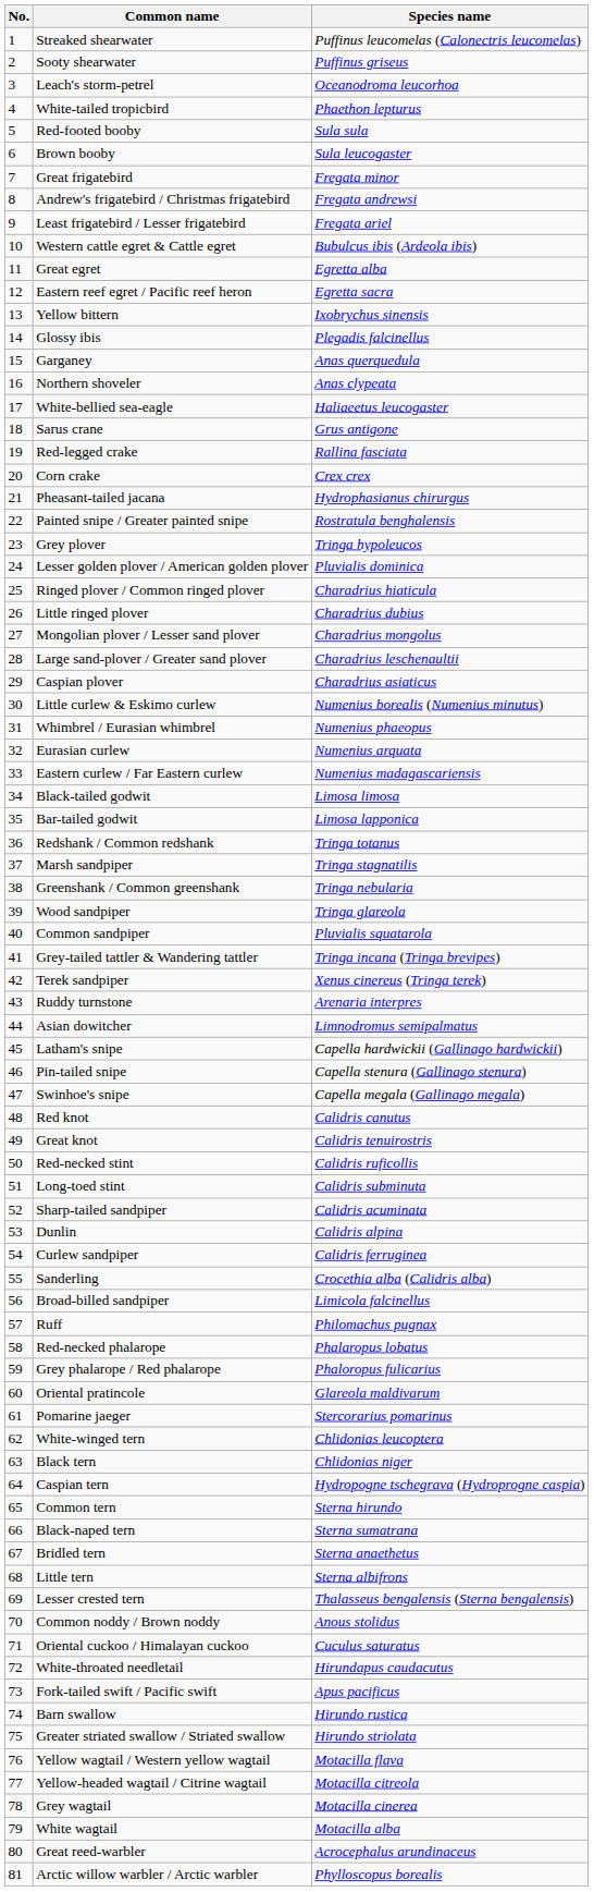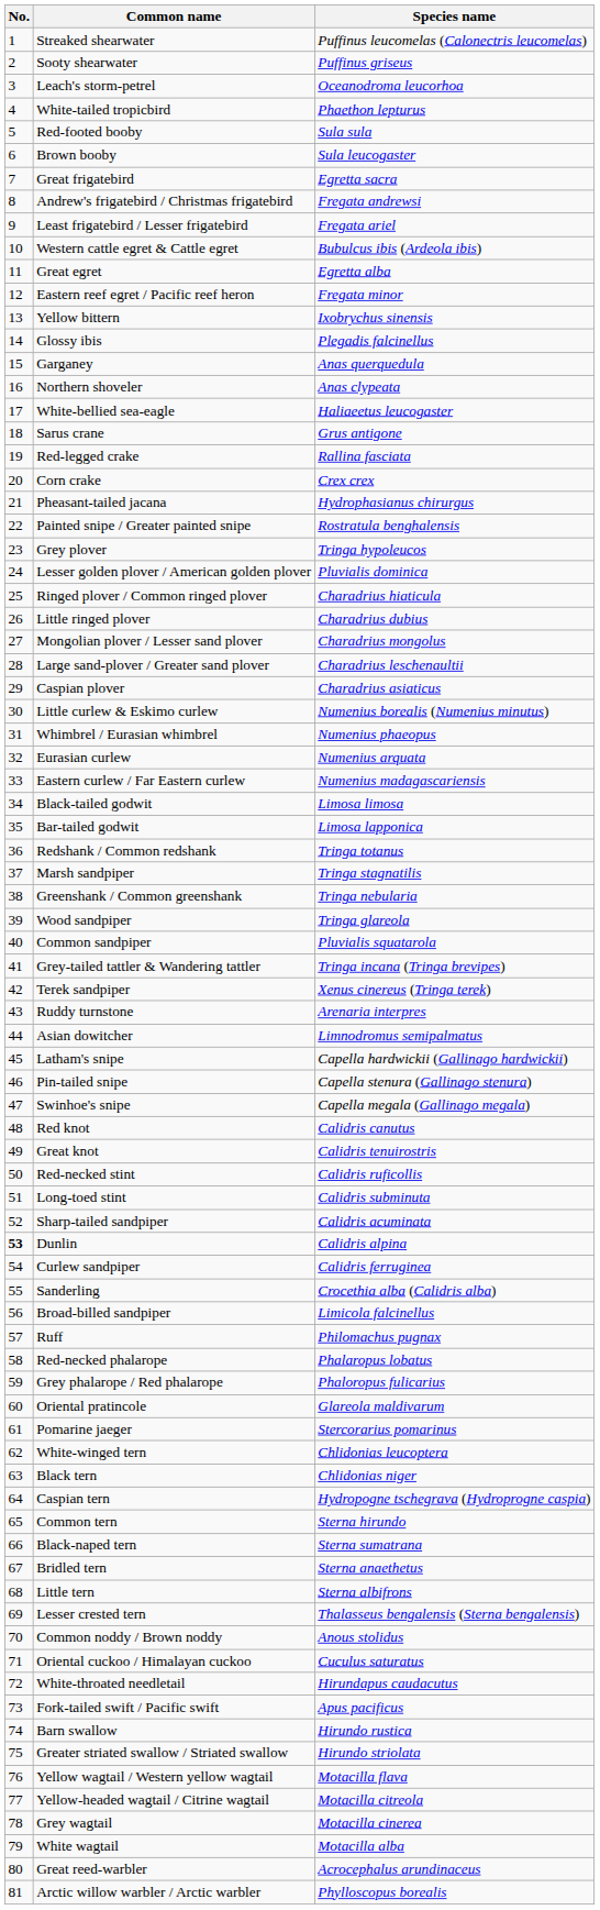 <table class="wikitable">
 <tr>
 <th>No.</th>
 <th>Common name</th>
 <th>Species name</th>
 </tr>
 <tr>
 <td>1</td>
 <td>Streaked shearwater</td>
 <td><em>Puffinus leucomelas</em> (<em><a href='#'>Calonectris leucomelas</a></em>)</td>
 </tr>
 <tr>
 <td>2</td>
 <td>Sooty shearwater</td>
 <td><em><a href='#'>Puffinus griseus</a></em></td>
 </tr>
 <tr>
 <td>3</td>
 <td>Leach's storm-petrel</td>
 <td><em><a href='#'>Oceanodroma leucorhoa</a></em></td>
 </tr>
 <tr>
 <td>4</td>
 <td>White-tailed tropicbird</td>
 <td><em><a href='#'>Phaethon lepturus</a></em></td>
 </tr>
 <tr>
 <td>5</td>
 <td>Red-footed booby</td>
 <td><em><a href='#'>Sula sula</a></em></td>
 </tr>
 <tr>
 <td>6</td>
 <td>Brown booby</td>
 <td><em><a href='#'>Sula leucogaster</a></em></td>
 </tr>
 <tr>
 <td>7</td>
 <td>Great frigatebird</td>
-<td><em><a href='#'>Fregata minor</a></em></td>
+<td><em><a href='#'>Egretta sacra</a></em></td>
 </tr>
 <tr>
 <td>8</td>
 <td>Andrew's frigatebird / Christmas frigatebird</td>
 <td><em><a href='#'>Fregata andrewsi</a></em></td>
 </tr>
 <tr>
 <td>9</td>
 <td>Least frigatebird / Lesser frigatebird</td>
 <td><em><a href='#'>Fregata ariel</a></em></td>
 </tr>
 <tr>
 <td>10</td>
 <td>Western cattle egret & Cattle egret</td>
 <td><em><a href='#'>Bubulcus ibis</a></em> (<em><a href='#'>Ardeola ibis</a></em>)</td>
 </tr>
 <tr>
 <td>11</td>
 <td>Great egret</td>
 <td><em><a href='#'>Egretta alba</a></em></td>
 </tr>
 <tr>
 <td>12</td>
 <td>Eastern reef egret / Pacific reef heron</td>
-<td><em><a href='#'>Egretta sacra</a></em></td>
+<td><em><a href='#'>Fregata minor</a></em></td>
 </tr>
 <tr>
 <td>13</td>
 <td>Yellow bittern</td>
 <td><em><a href='#'>Ixobrychus sinensis</a></em></td>
 </tr>
 <tr>
 <td>14</td>
 <td>Glossy ibis</td>
 <td><em><a href='#'>Plegadis falcinellus</a></em></td>
 </tr>
 <tr>
 <td>15</td>
 <td>Garganey</td>
 <td><em><a href='#'>Anas querquedula</a></em></td>
 </tr>
 <tr>
 <td>16</td>
 <td>Northern shoveler</td>
 <td><em><a href='#'>Anas clypeata</a></em></td>
 </tr>
 <tr>
 <td>17</td>
 <td>White-bellied sea-eagle</td>
 <td><em><a href='#'>Haliaeetus leucogaster</a></em></td>
 </tr>
 <tr>
 <td>18</td>
 <td>Sarus crane</td>
 <td><em><a href='#'>Grus antigone</a></em></td>
 </tr>
 <tr>
 <td>19</td>
 <td>Red-legged crake</td>
 <td><em><a href='#'>Rallina fasciata</a></em></td>
 </tr>
 <tr>
 <td>20</td>
 <td>Corn crake</td>
 <td><em><a href='#'>Crex crex</a></em></td>
 </tr>
 <tr>
 <td>21</td>
 <td>Pheasant-tailed jacana</td>
 <td><em><a href='#'>Hydrophasianus chirurgus</a></em></td>
 </tr>
 <tr>
 <td>22</td>
 <td>Painted snipe / Greater painted snipe</td>
 <td><em><a href='#'>Rostratula benghalensis</a></em></td>
 </tr>
 <tr>
 <td>23</td>
 <td>Grey plover</td>
 <td><em><a href='#'>Tringa hypoleucos</a></em></td>
 </tr>
 <tr>
 <td>24</td>
 <td>Lesser golden plover / American golden plover</td>
 <td><em><a href='#'>Pluvialis dominica</a></em></td>
 </tr>
 <tr>
 <td>25</td>
 <td>Ringed plover / Common ringed plover</td>
 <td><em><a href='#'>Charadrius hiaticula</a></em></td>
 </tr>
 <tr>
 <td>26</td>
 <td>Little ringed plover</td>
 <td><em><a href='#'>Charadrius dubius</a></em></td>
 </tr>
 <tr>
 <td>27</td>
 <td>Mongolian plover / Lesser sand plover</td>
 <td><em><a href='#'>Charadrius mongolus</a></em></td>
 </tr>
 <tr>
 <td>28</td>
 <td>Large sand-plover / Greater sand plover</td>
 <td><em><a href='#'>Charadrius leschenaultii</a></em></td>
 </tr>
 <tr>
 <td>29</td>
 <td>Caspian plover</td>
 <td><em><a href='#'>Charadrius asiaticus</a></em></td>
 </tr>
 <tr>
 <td>30</td>
 <td>Little curlew & Eskimo curlew</td>
 <td><em><a href='#'>Numenius borealis</a></em> (<em><a href='#'>Numenius minutus</a></em>)</td>
 </tr>
 <tr>
 <td>31</td>
 <td>Whimbrel / Eurasian whimbrel</td>
 <td><em><a href='#'>Numenius phaeopus</a></em></td>
 </tr>
 <tr>
 <td>32</td>
 <td>Eurasian curlew</td>
 <td><em><a href='#'>Numenius arquata</a></em></td>
 </tr>
 <tr>
 <td>33</td>
 <td>Eastern curlew / Far Eastern curlew</td>
 <td><em><a href='#'>Numenius madagascariensis</a></em></td>
 </tr>
 <tr>
 <td>34</td>
 <td>Black-tailed godwit</td>
 <td><em><a href='#'>Limosa limosa</a></em></td>
 </tr>
 <tr>
 <td>35</td>
 <td>Bar-tailed godwit</td>
 <td><em><a href='#'>Limosa lapponica</a></em></td>
 </tr>
 <tr>
 <td>36</td>
 <td>Redshank / Common redshank</td>
 <td><em><a href='#'>Tringa totanus</a></em></td>
 </tr>
 <tr>
 <td>37</td>
 <td>Marsh sandpiper</td>
 <td><em><a href='#'>Tringa stagnatilis</a></em></td>
 </tr>
 <tr>
 <td>38</td>
 <td>Greenshank / Common greenshank</td>
 <td><em><a href='#'>Tringa nebularia</a></em></td>
 </tr>
 <tr>
 <td>39</td>
 <td>Wood sandpiper</td>
 <td><em><a href='#'>Tringa glareola</a></em></td>
 </tr>
 <tr>
 <td>40</td>
 <td>Common sandpiper</td>
 <td><em><a href='#'>Pluvialis squatarola</a></em></td>
 </tr>
 <tr>
 <td>41</td>
 <td>Grey-tailed tattler & Wandering tattler</td>
 <td><em><a href='#'>Tringa incana</a></em> (<em><a href='#'>Tringa brevipes</a></em>)</td>
 </tr>
 <tr>
 <td>42</td>
 <td>Terek sandpiper</td>
 <td><em><a href='#'>Xenus cinereus</a></em> (<em><a href='#'>Tringa terek</a></em>)</td>
 </tr>
 <tr>
 <td>43</td>
 <td>Ruddy turnstone</td>
 <td><em><a href='#'>Arenaria interpres</a></em></td>
 </tr>
 <tr>
 <td>44</td>
 <td>Asian dowitcher</td>
 <td><em><a href='#'>Limnodromus semipalmatus</a></em></td>
 </tr>
 <tr>
 <td>45</td>
 <td>Latham's snipe</td>
 <td><em>Capella hardwickii</em> (<em><a href='#'>Gallinago hardwickii</a></em>)</td>
 </tr>
 <tr>
 <td>46</td>
 <td>Pin-tailed snipe</td>
 <td><em>Capella stenura</em> (<em><a href='#'>Gallinago stenura</a></em>)</td>
 </tr>
 <tr>
 <td>47</td>
 <td>Swinhoe's snipe</td>
 <td><em>Capella megala</em> (<em><a href='#'>Gallinago megala</a></em>)</td>
 </tr>
 <tr>
 <td>48</td>
 <td>Red knot</td>
 <td><em><a href='#'>Calidris canutus</a></em></td>
 </tr>
 <tr>
 <td>49</td>
 <td>Great knot</td>
 <td><em><a href='#'>Calidris tenuirostris</a></em></td>
 </tr>
 <tr>
 <td>50</td>
 <td>Red-necked stint</td>
 <td><em><a href='#'>Calidris ruficollis</a></em></td>
 </tr>
 <tr>
 <td>51</td>
 <td>Long-toed stint</td>
 <td><em><a href='#'>Calidris subminuta</a></em></td>
 </tr>
 <tr>
 <td>52</td>
 <td>Sharp-tailed sandpiper</td>
 <td><em><a href='#'>Calidris acuminata</a></em></td>
 </tr>
 <tr>
-<td>53</td>
+<td><strong>53</strong></td>
 <td>Dunlin</td>
 <td><em><a href='#'>Calidris alpina</a></em></td>
 </tr>
 <tr>
 <td>54</td>
 <td>Curlew sandpiper</td>
 <td><em><a href='#'>Calidris ferruginea</a></em></td>
 </tr>
 <tr>
 <td>55</td>
 <td>Sanderling</td>
 <td><em><a href='#'>Crocethia alba</a></em> (<em><a href='#'>Calidris alba</a></em>)</td>
 </tr>
 <tr>
 <td>56</td>
 <td>Broad-billed sandpiper</td>
 <td><em><a href='#'>Limicola falcinellus</a></em></td>
 </tr>
 <tr>
 <td>57</td>
 <td>Ruff</td>
 <td><em><a href='#'>Philomachus pugnax</a></em></td>
 </tr>
 <tr>
 <td>58</td>
 <td>Red-necked phalarope</td>
 <td><em><a href='#'>Phalaropus lobatus</a></em></td>
 </tr>
 <tr>
 <td>59</td>
 <td>Grey phalarope / Red phalarope</td>
 <td><em><a href='#'>Phaloropus fulicarius</a></em></td>
 </tr>
 <tr>
 <td>60</td>
 <td>Oriental pratincole</td>
 <td><em><a href='#'>Glareola maldivarum</a></em></td>
 </tr>
 <tr>
 <td>61</td>
 <td>Pomarine jaeger</td>
 <td><em><a href='#'>Stercorarius pomarinus</a></em></td>
 </tr>
 <tr>
 <td>62</td>
 <td>White-winged tern</td>
 <td><em><a href='#'>Chlidonias leucoptera</a></em></td>
 </tr>
 <tr>
 <td>63</td>
 <td>Black tern</td>
 <td><em><a href='#'>Chlidonias niger</a></em></td>
 </tr>
 <tr>
 <td>64</td>
 <td>Caspian tern</td>
 <td><em><a href='#'>Hydropogne tschegrava</a></em> (<em><a href='#'>Hydroprogne caspia</a></em>)</td>
 </tr>
 <tr>
 <td>65</td>
 <td>Common tern</td>
 <td><em><a href='#'>Sterna hirundo</a></em></td>
 </tr>
 <tr>
 <td>66</td>
 <td>Black-naped tern</td>
 <td><em><a href='#'>Sterna sumatrana</a></em></td>
 </tr>
 <tr>
 <td>67</td>
 <td>Bridled tern</td>
 <td><em><a href='#'>Sterna anaethetus</a></em></td>
 </tr>
 <tr>
 <td>68</td>
 <td>Little tern</td>
 <td><em><a href='#'>Sterna albifrons</a></em></td>
 </tr>
 <tr>
 <td>69</td>
 <td>Lesser crested tern</td>
 <td><em><a href='#'>Thalasseus bengalensis</a></em> (<em><a href='#'>Sterna bengalensis</a></em>)</td>
 </tr>
 <tr>
 <td>70</td>
 <td>Common noddy / Brown noddy</td>
 <td><em><a href='#'>Anous stolidus</a></em></td>
 </tr>
 <tr>
 <td>71</td>
 <td>Oriental cuckoo / Himalayan cuckoo</td>
 <td><em><a href='#'>Cuculus saturatus</a></em></td>
 </tr>
 <tr>
 <td>72</td>
 <td>White-throated needletail</td>
 <td><em><a href='#'>Hirundapus caudacutus</a></em></td>
 </tr>
 <tr>
 <td>73</td>
 <td>Fork-tailed swift / Pacific swift</td>
 <td><em><a href='#'>Apus pacificus</a></em></td>
 </tr>
 <tr>
 <td>74</td>
 <td>Barn swallow</td>
 <td><em><a href='#'>Hirundo rustica</a></em></td>
 </tr>
 <tr>
 <td>75</td>
 <td>Greater striated swallow / Striated swallow</td>
 <td><em><a href='#'>Hirundo striolata</a></em></td>
 </tr>
 <tr>
 <td>76</td>
 <td>Yellow wagtail / Western yellow wagtail</td>
 <td><em><a href='#'>Motacilla flava</a></em></td>
 </tr>
 <tr>
 <td>77</td>
 <td>Yellow-headed wagtail / Citrine wagtail</td>
 <td><em><a href='#'>Motacilla citreola</a></em></td>
 </tr>
 <tr>
 <td>78</td>
 <td>Grey wagtail</td>
 <td><em><a href='#'>Motacilla cinerea</a></em></td>
 </tr>
 <tr>
 <td>79</td>
 <td>White wagtail</td>
 <td><em><a href='#'>Motacilla alba</a></em></td>
 </tr>
 <tr>
 <td>80</td>
 <td>Great reed-warbler</td>
 <td><em><a href='#'>Acrocephalus arundinaceus</a></em></td>
 </tr>
 <tr>
 <td>81</td>
 <td>Arctic willow warbler / Arctic warbler</td>
 <td><em><a href='#'>Phylloscopus borealis</a></em></td>
 </tr>
 </table>
